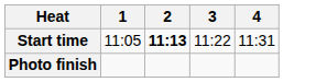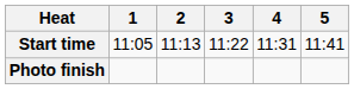 <table class="wikitable" style="text-align:center">
 <tr>
 <th>Heat</th>
 <th>1</th>
 <th>2</th>
 <th>3</th>
 <th>4</th>
+<th>5</th>
 </tr>
 <tr>
 <th>Start time</th>
 <td>11:05</td>
-<td><strong>11:13</strong></td>
+<td>11:13</td>
 <td>11:22</td>
 <td>11:31</td>
+<td>11:41</td>
 </tr>
 <tr>
 <th>Photo finish</th>
 <td></td>
 <td></td>
 <td></td>
 <td></td>
+<td></td>
 </tr>
 </table>
